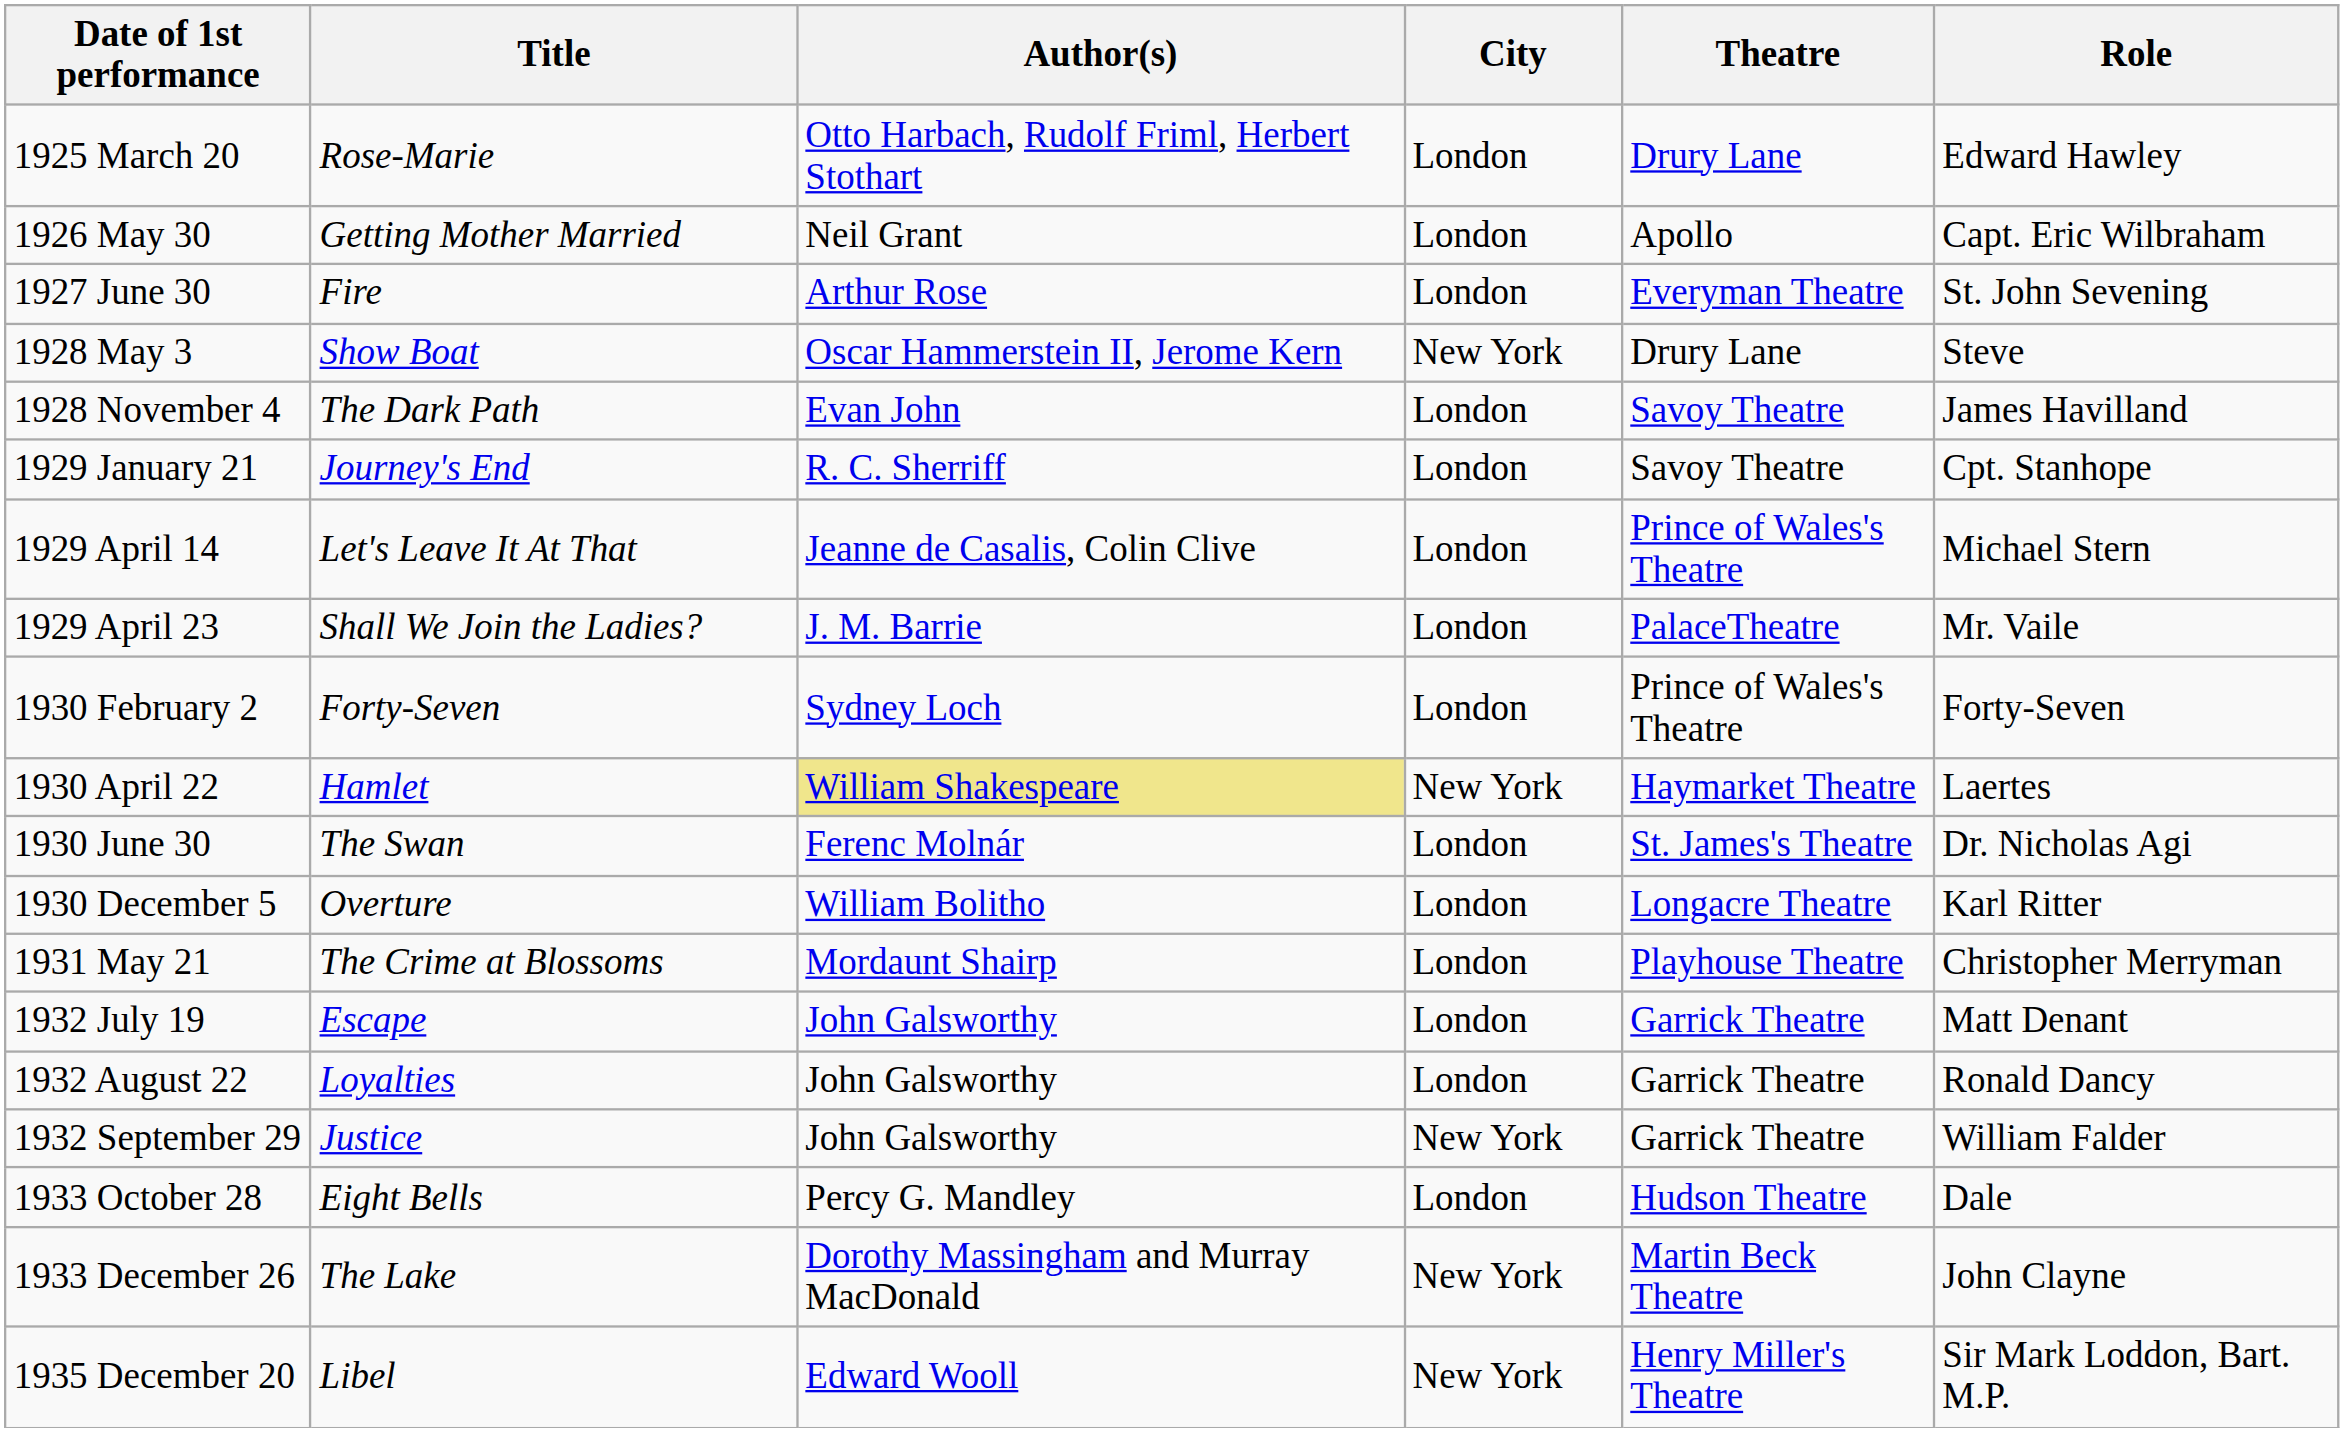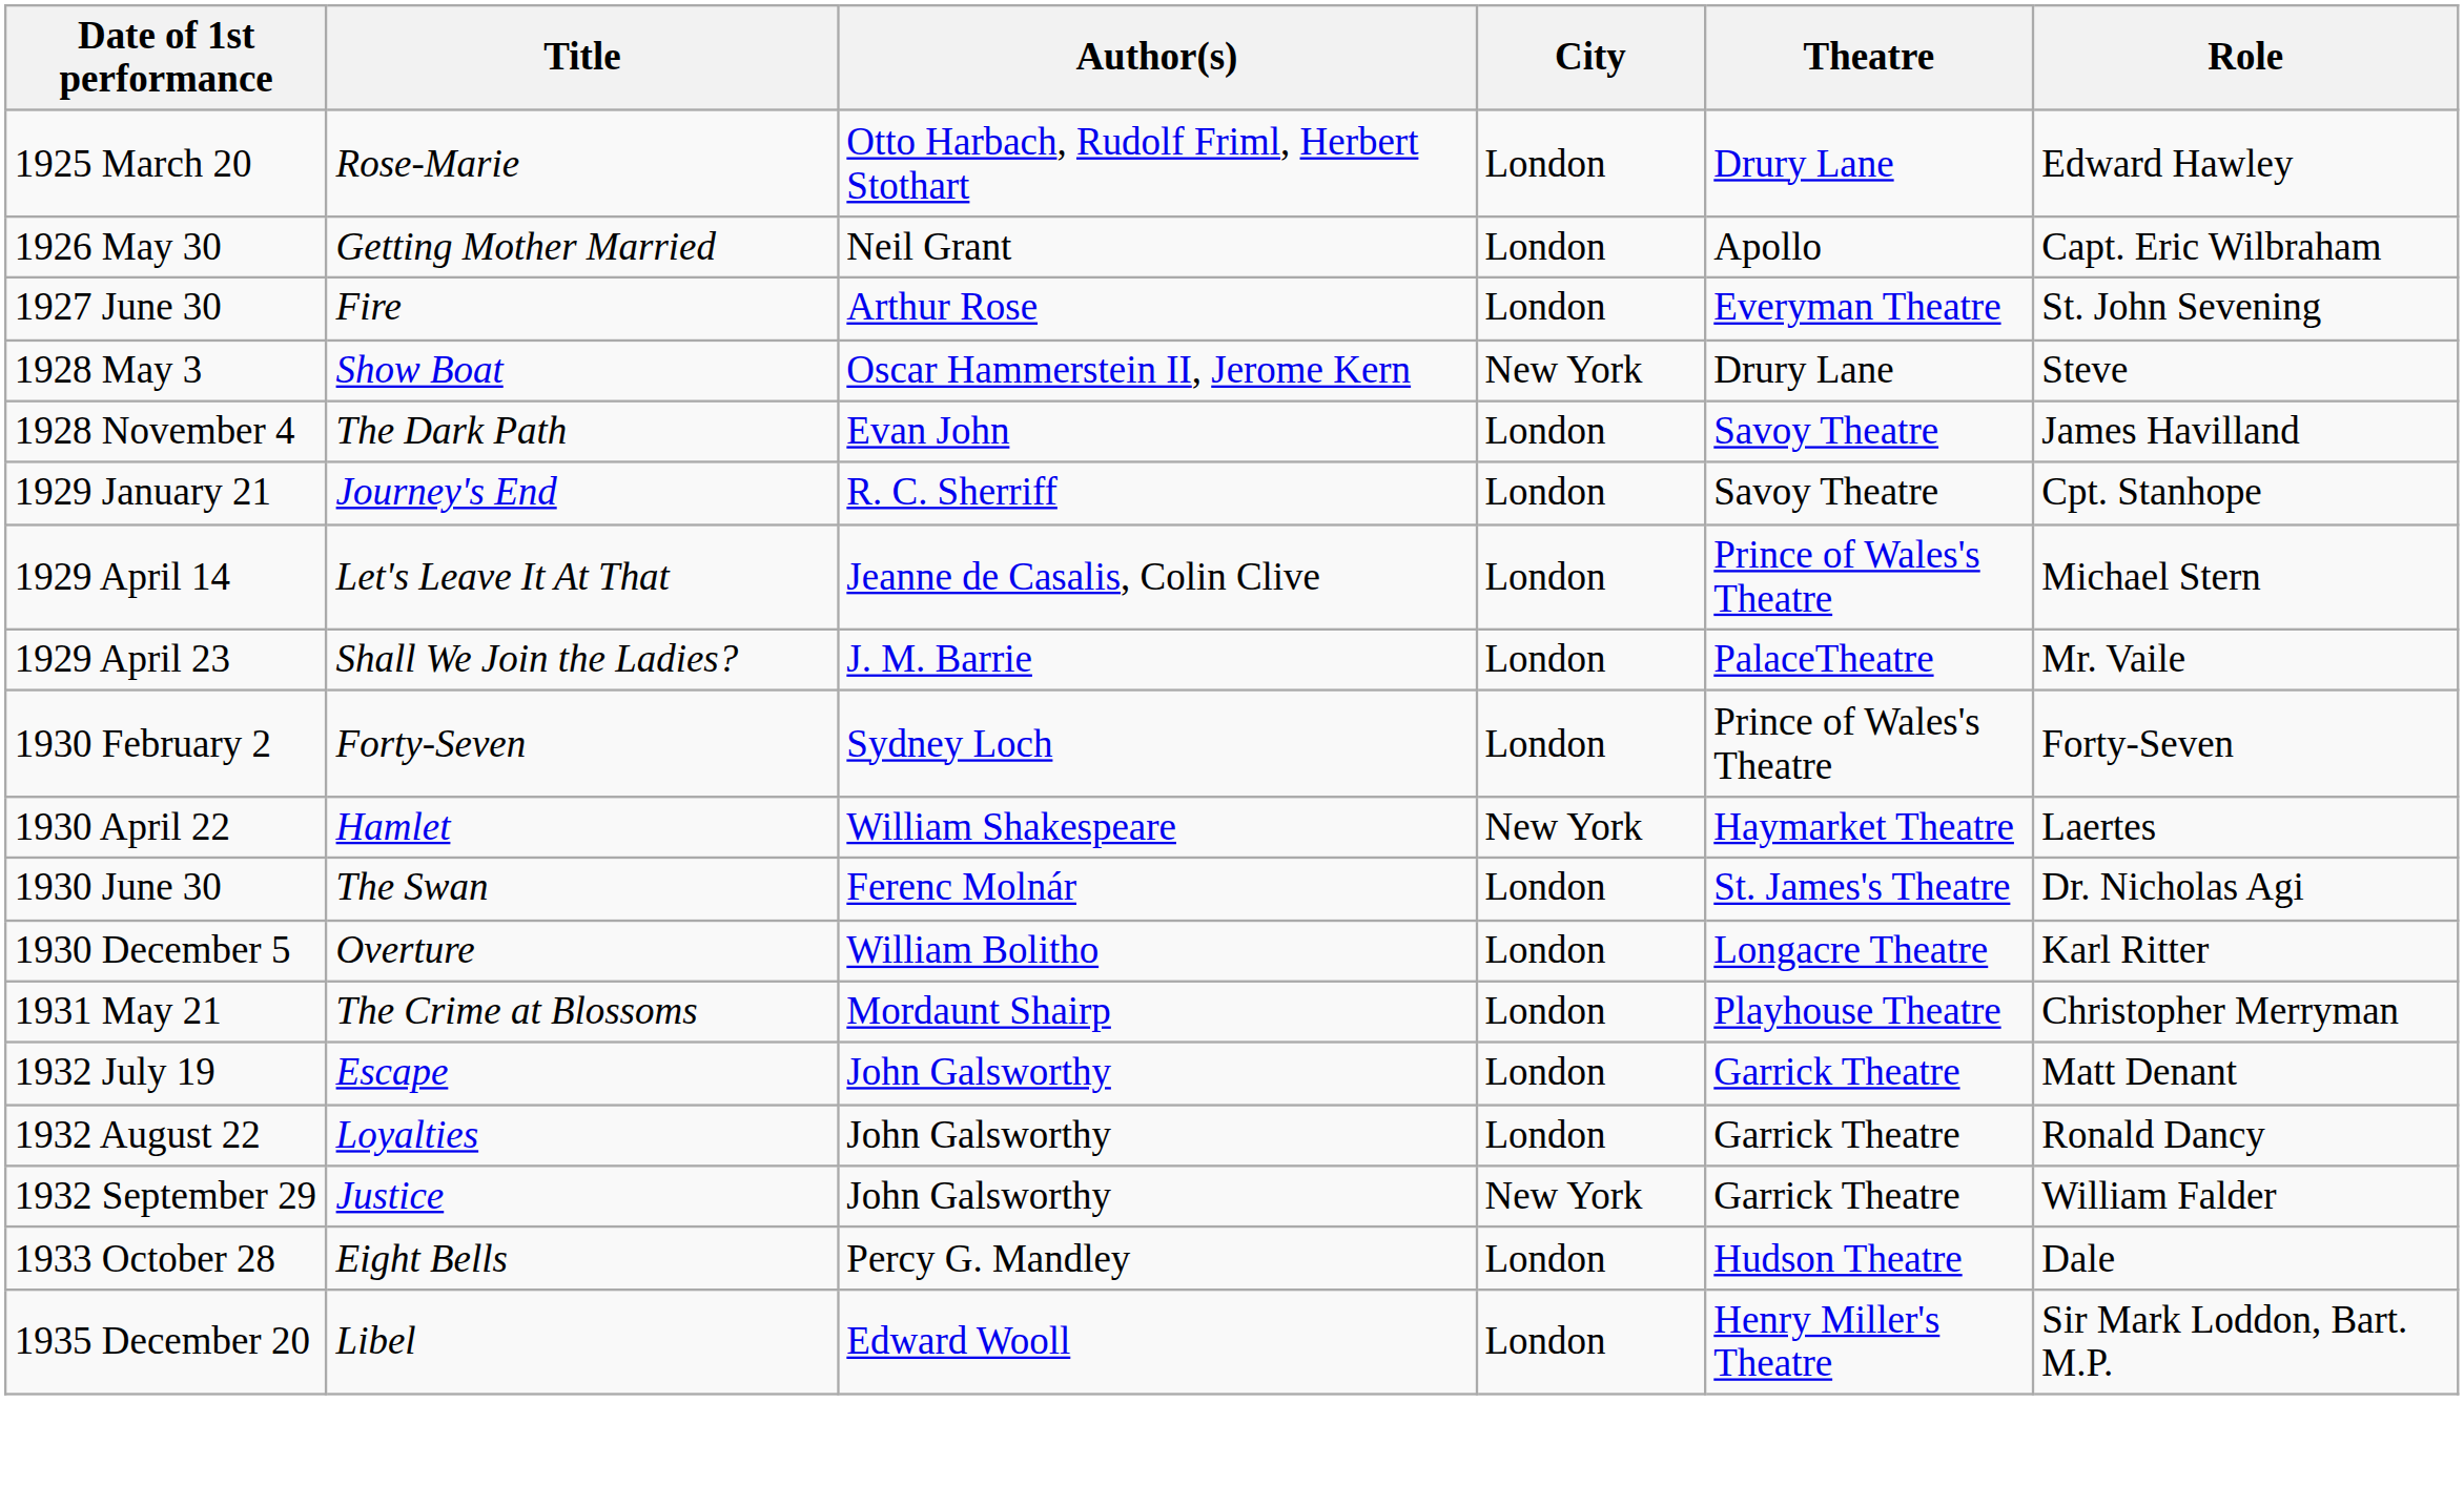 <table class="wikitable" style="width:80%;">
 <tr>
 <th style="width:5%; text-align:center;">Date of 1st performance</th>
 <th style="width:12%; text-align:center;">Title</th>
 <th style="width:15%; text-align:center;">Author(s)</th>
 <th style="width:5%; text-align:center;">City</th>
 <th style="width:5%; text-align:center;">Theatre</th>
 <th style="width:10%; text-align:center;">Role</th>
 </tr>
 <tr>
 <td>1925 March 20</td>
 <td><em>Rose-Marie</em></td>
 <td><a href='#'>Otto Harbach</a>, <a href='#'>Rudolf Friml</a>, <a href='#'>Herbert Stothart</a></td>
 <td>London</td>
 <td><a href='#'>Drury Lane</a></td>
 <td>Edward Hawley</td>
 </tr>
 <tr>
 <td>1926 May 30</td>
 <td><em>Getting Mother Married</em></td>
 <td>Neil Grant</td>
 <td>London</td>
 <td>Apollo</td>
 <td>Capt. Eric Wilbraham</td>
 </tr>
 <tr>
 <td>1927 June 30</td>
 <td><em>Fire</em></td>
 <td><a href='#'>Arthur Rose</a></td>
 <td>London</td>
 <td><a href='#'>Everyman Theatre</a></td>
 <td>St. John Sevening</td>
 </tr>
 <tr>
 <td>1928 May 3</td>
 <td><em><a href='#'>Show Boat</a></em></td>
 <td><a href='#'>Oscar Hammerstein II</a>, <a href='#'>Jerome Kern</a></td>
 <td>New York</td>
 <td>Drury Lane</td>
 <td>Steve</td>
 </tr>
 <tr>
 <td>1928 November 4</td>
 <td><em>The Dark Path</em></td>
 <td><a href='#'>Evan John</a></td>
 <td>London</td>
 <td><a href='#'>Savoy Theatre</a></td>
 <td>James Havilland</td>
 </tr>
 <tr>
 <td>1929 January 21</td>
 <td><em><a href='#'>Journey's End</a></em></td>
 <td><a href='#'>R. C. Sherriff</a></td>
 <td>London</td>
 <td>Savoy Theatre</td>
 <td>Cpt. Stanhope</td>
 </tr>
 <tr>
 <td>1929 April 14</td>
 <td><em>Let's Leave It At That</em></td>
 <td><a href='#'>Jeanne de Casalis</a>, Colin Clive</td>
 <td>London</td>
 <td><a href='#'>Prince of Wales's Theatre</a></td>
 <td>Michael Stern</td>
 </tr>
 <tr>
 <td>1929 April 23</td>
 <td><em>Shall We Join the Ladies?</em></td>
 <td><a href='#'>J. M. Barrie</a></td>
 <td>London</td>
 <td><a href='#'>PalaceTheatre</a></td>
 <td>Mr. Vaile</td>
 </tr>
 <tr>
 <td>1930 February 2</td>
 <td><em>Forty-Seven</em></td>
 <td><a href='#'>Sydney Loch</a></td>
 <td>London</td>
 <td>Prince of Wales's Theatre</td>
 <td>Forty-Seven</td>
 </tr>
 <tr>
 <td>1930 April 22</td>
 <td><em><a href='#'>Hamlet</a></em></td>
-<td style="background: khaki;"><a href='#'>William Shakespeare</a></td>
+<td><a href='#'>William Shakespeare</a></td>
 <td>New York</td>
 <td><a href='#'>Haymarket Theatre</a></td>
 <td>Laertes</td>
 </tr>
 <tr>
 <td>1930 June 30</td>
 <td><em>The Swan</em></td>
 <td><a href='#'>Ferenc Molnár</a></td>
 <td>London</td>
 <td><a href='#'>St. James's Theatre</a></td>
 <td>Dr. Nicholas Agi</td>
 </tr>
 <tr>
 <td>1930 December 5</td>
 <td><em>Overture</em></td>
 <td><a href='#'>William Bolitho</a></td>
 <td>London</td>
 <td><a href='#'>Longacre Theatre</a></td>
 <td>Karl Ritter</td>
 </tr>
 <tr>
 <td>1931 May 21</td>
 <td><em>The Crime at Blossoms</em></td>
 <td><a href='#'>Mordaunt Shairp</a></td>
 <td>London</td>
 <td><a href='#'>Playhouse Theatre</a></td>
 <td>Christopher Merryman</td>
 </tr>
 <tr>
 <td>1932 July 19</td>
 <td><em><a href='#'>Escape</a></em></td>
 <td><a href='#'>John Galsworthy</a></td>
 <td>London</td>
 <td><a href='#'>Garrick Theatre</a></td>
 <td>Matt Denant</td>
 </tr>
 <tr>
 <td>1932 August 22</td>
 <td><em><a href='#'>Loyalties</a></em></td>
 <td>John Galsworthy</td>
 <td>London</td>
 <td>Garrick Theatre</td>
 <td>Ronald Dancy</td>
 </tr>
 <tr>
 <td>1932 September 29</td>
 <td><em><a href='#'>Justice</a></em></td>
 <td>John Galsworthy</td>
 <td>New York</td>
 <td>Garrick Theatre</td>
 <td>William Falder</td>
 </tr>
 <tr>
 <td>1933 October 28</td>
 <td><em>Eight Bells</em></td>
 <td>Percy G. Mandley</td>
 <td>London</td>
 <td><a href='#'>Hudson Theatre</a></td>
 <td>Dale</td>
 </tr>
 <tr>
-<td>1933 December 26</td>
-<td><em>The Lake</em></td>
-<td><a href='#'>Dorothy Massingham</a> and Murray MacDonald</td>
-<td>New York</td>
-<td><a href='#'>Martin Beck Theatre</a></td>
-<td>John Clayne</td>
-</tr>
-<tr>
 <td>1935 December 20</td>
 <td><em>Libel</em></td>
 <td><a href='#'>Edward Wooll</a></td>
-<td>New York</td>
+<td>London</td>
 <td><a href='#'>Henry Miller's Theatre</a></td>
 <td>Sir Mark Loddon, Bart. M.P.</td>
 </tr>
 </table>
